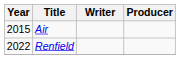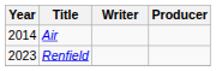 <table class="wikitable">
 <tr>
 <th>Year</th>
 <th>Title</th>
 <th width=65>Writer</th>
 <th width=65>Producer</th>
 </tr>
 <tr>
-<td>2015</td>
+<td>2014</td>
 <td><em><a href='#'>Air</a></em></td>
 <td></td>
 <td></td>
 </tr>
 <tr>
-<td>2022</td>
+<td>2023</td>
 <td><em><a href='#'>Renfield</a></em></td>
 <td></td>
 <td></td>
 </tr>
 <tr>
 </tr>
 </table>
